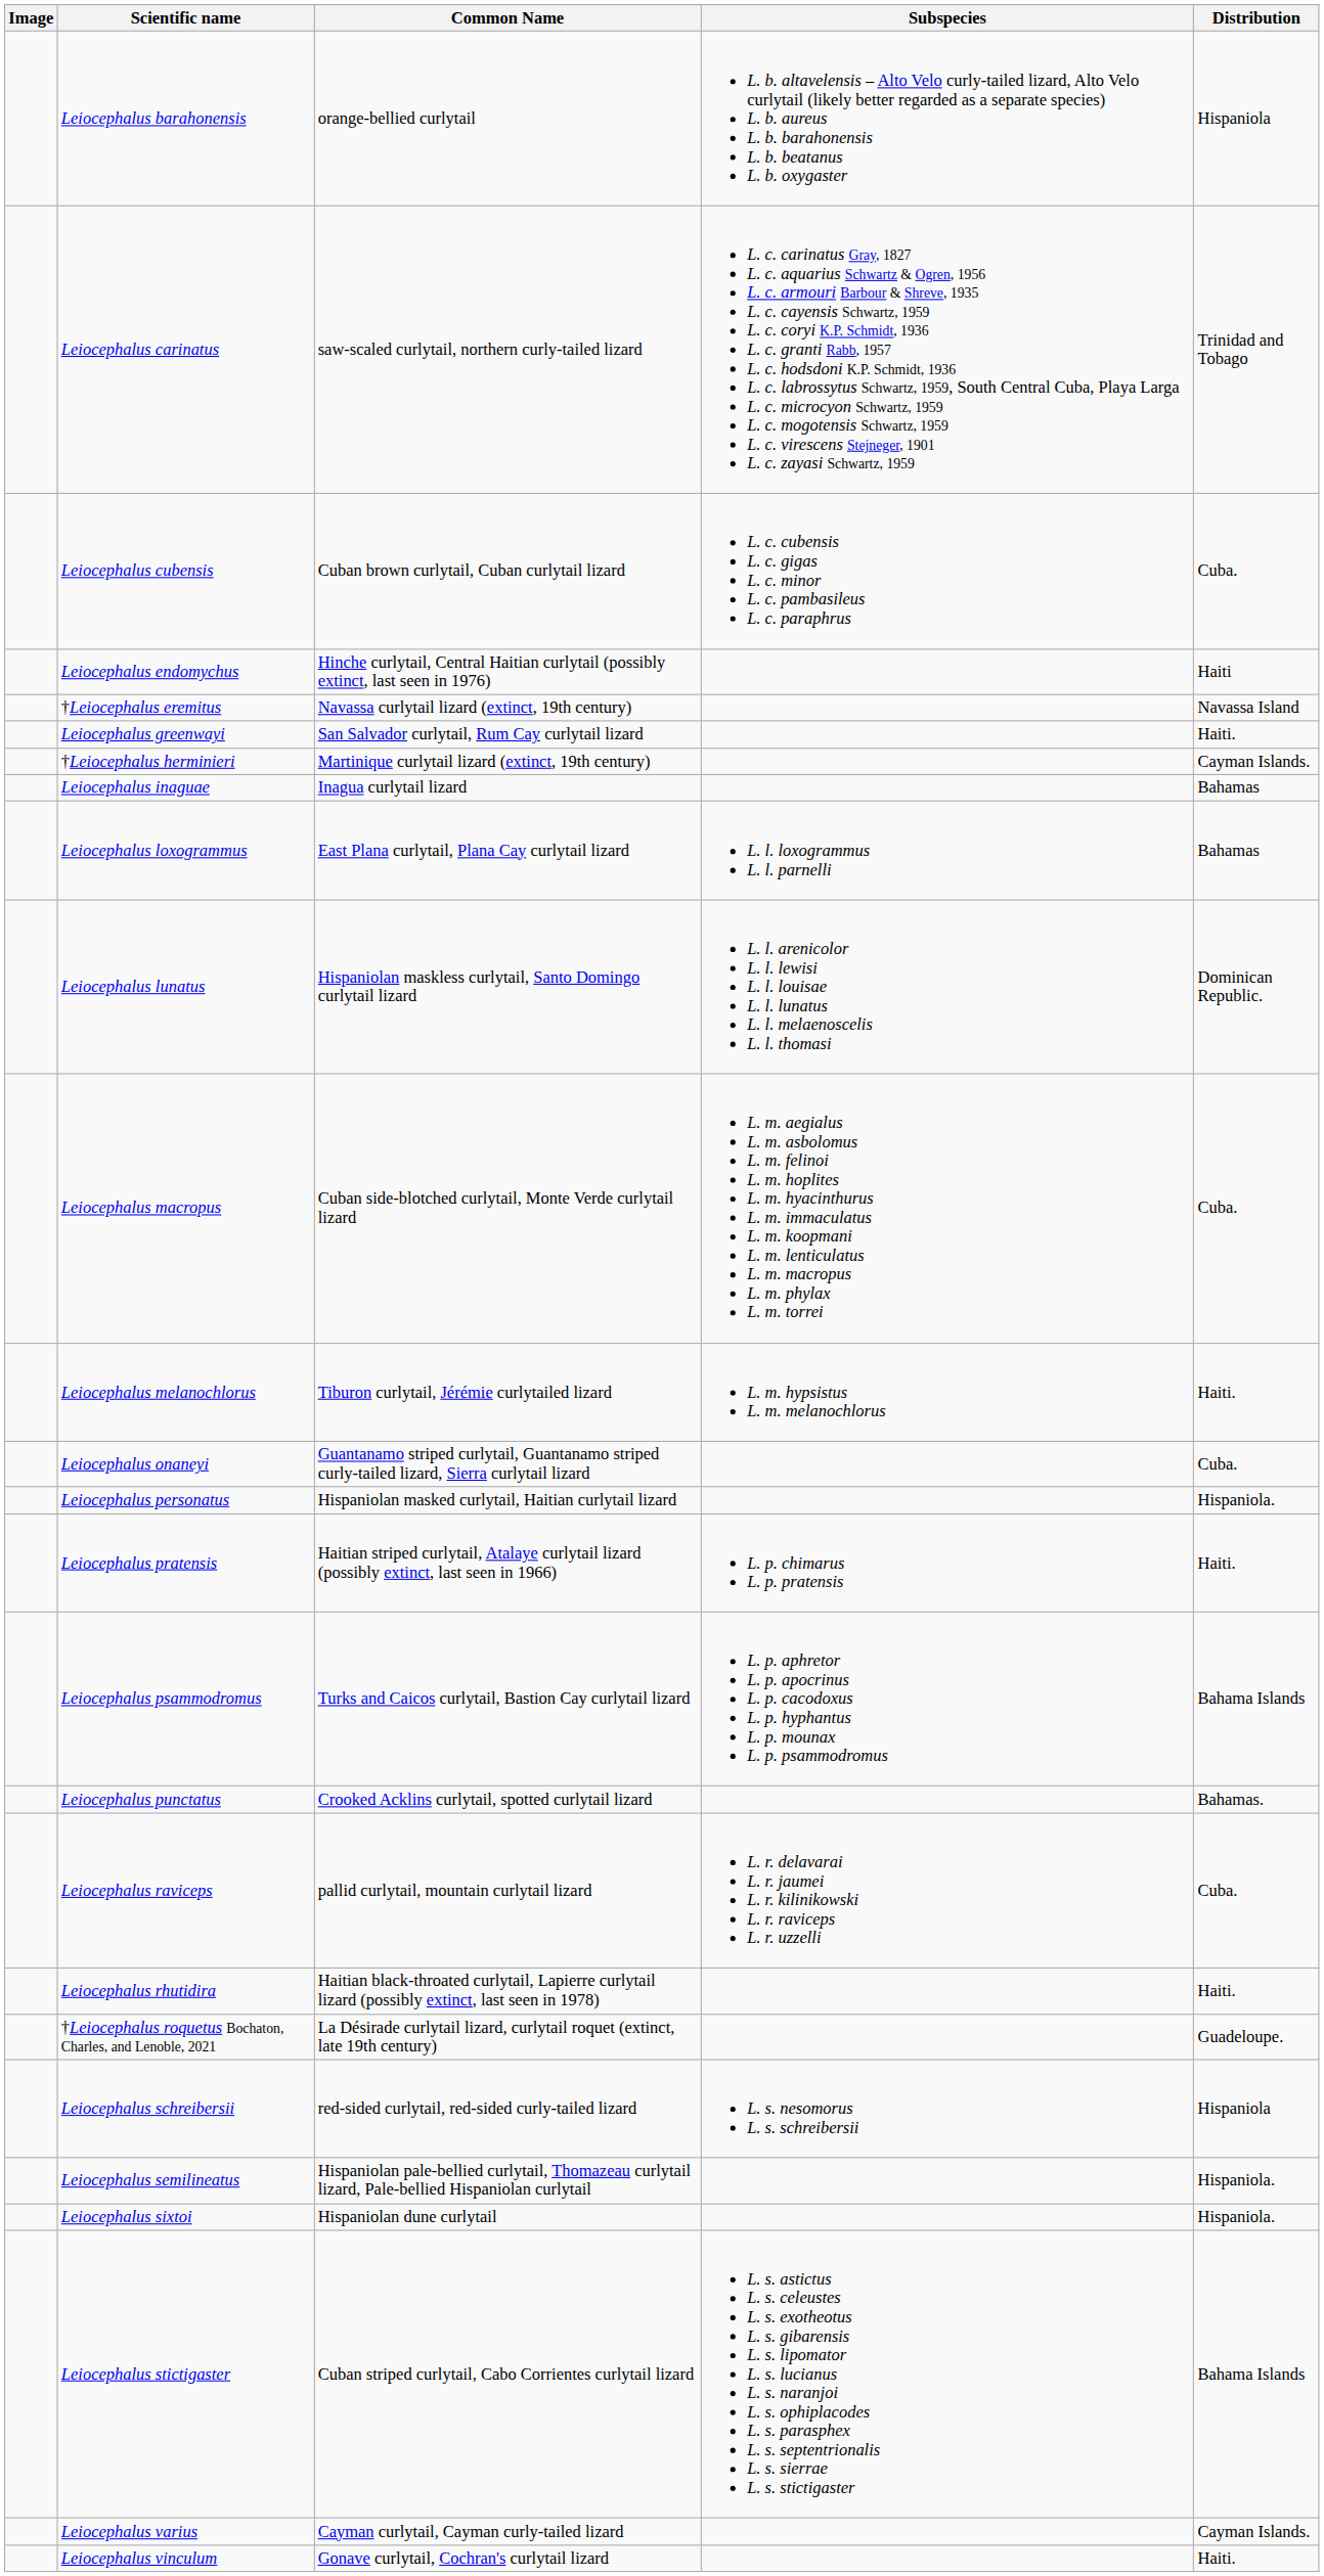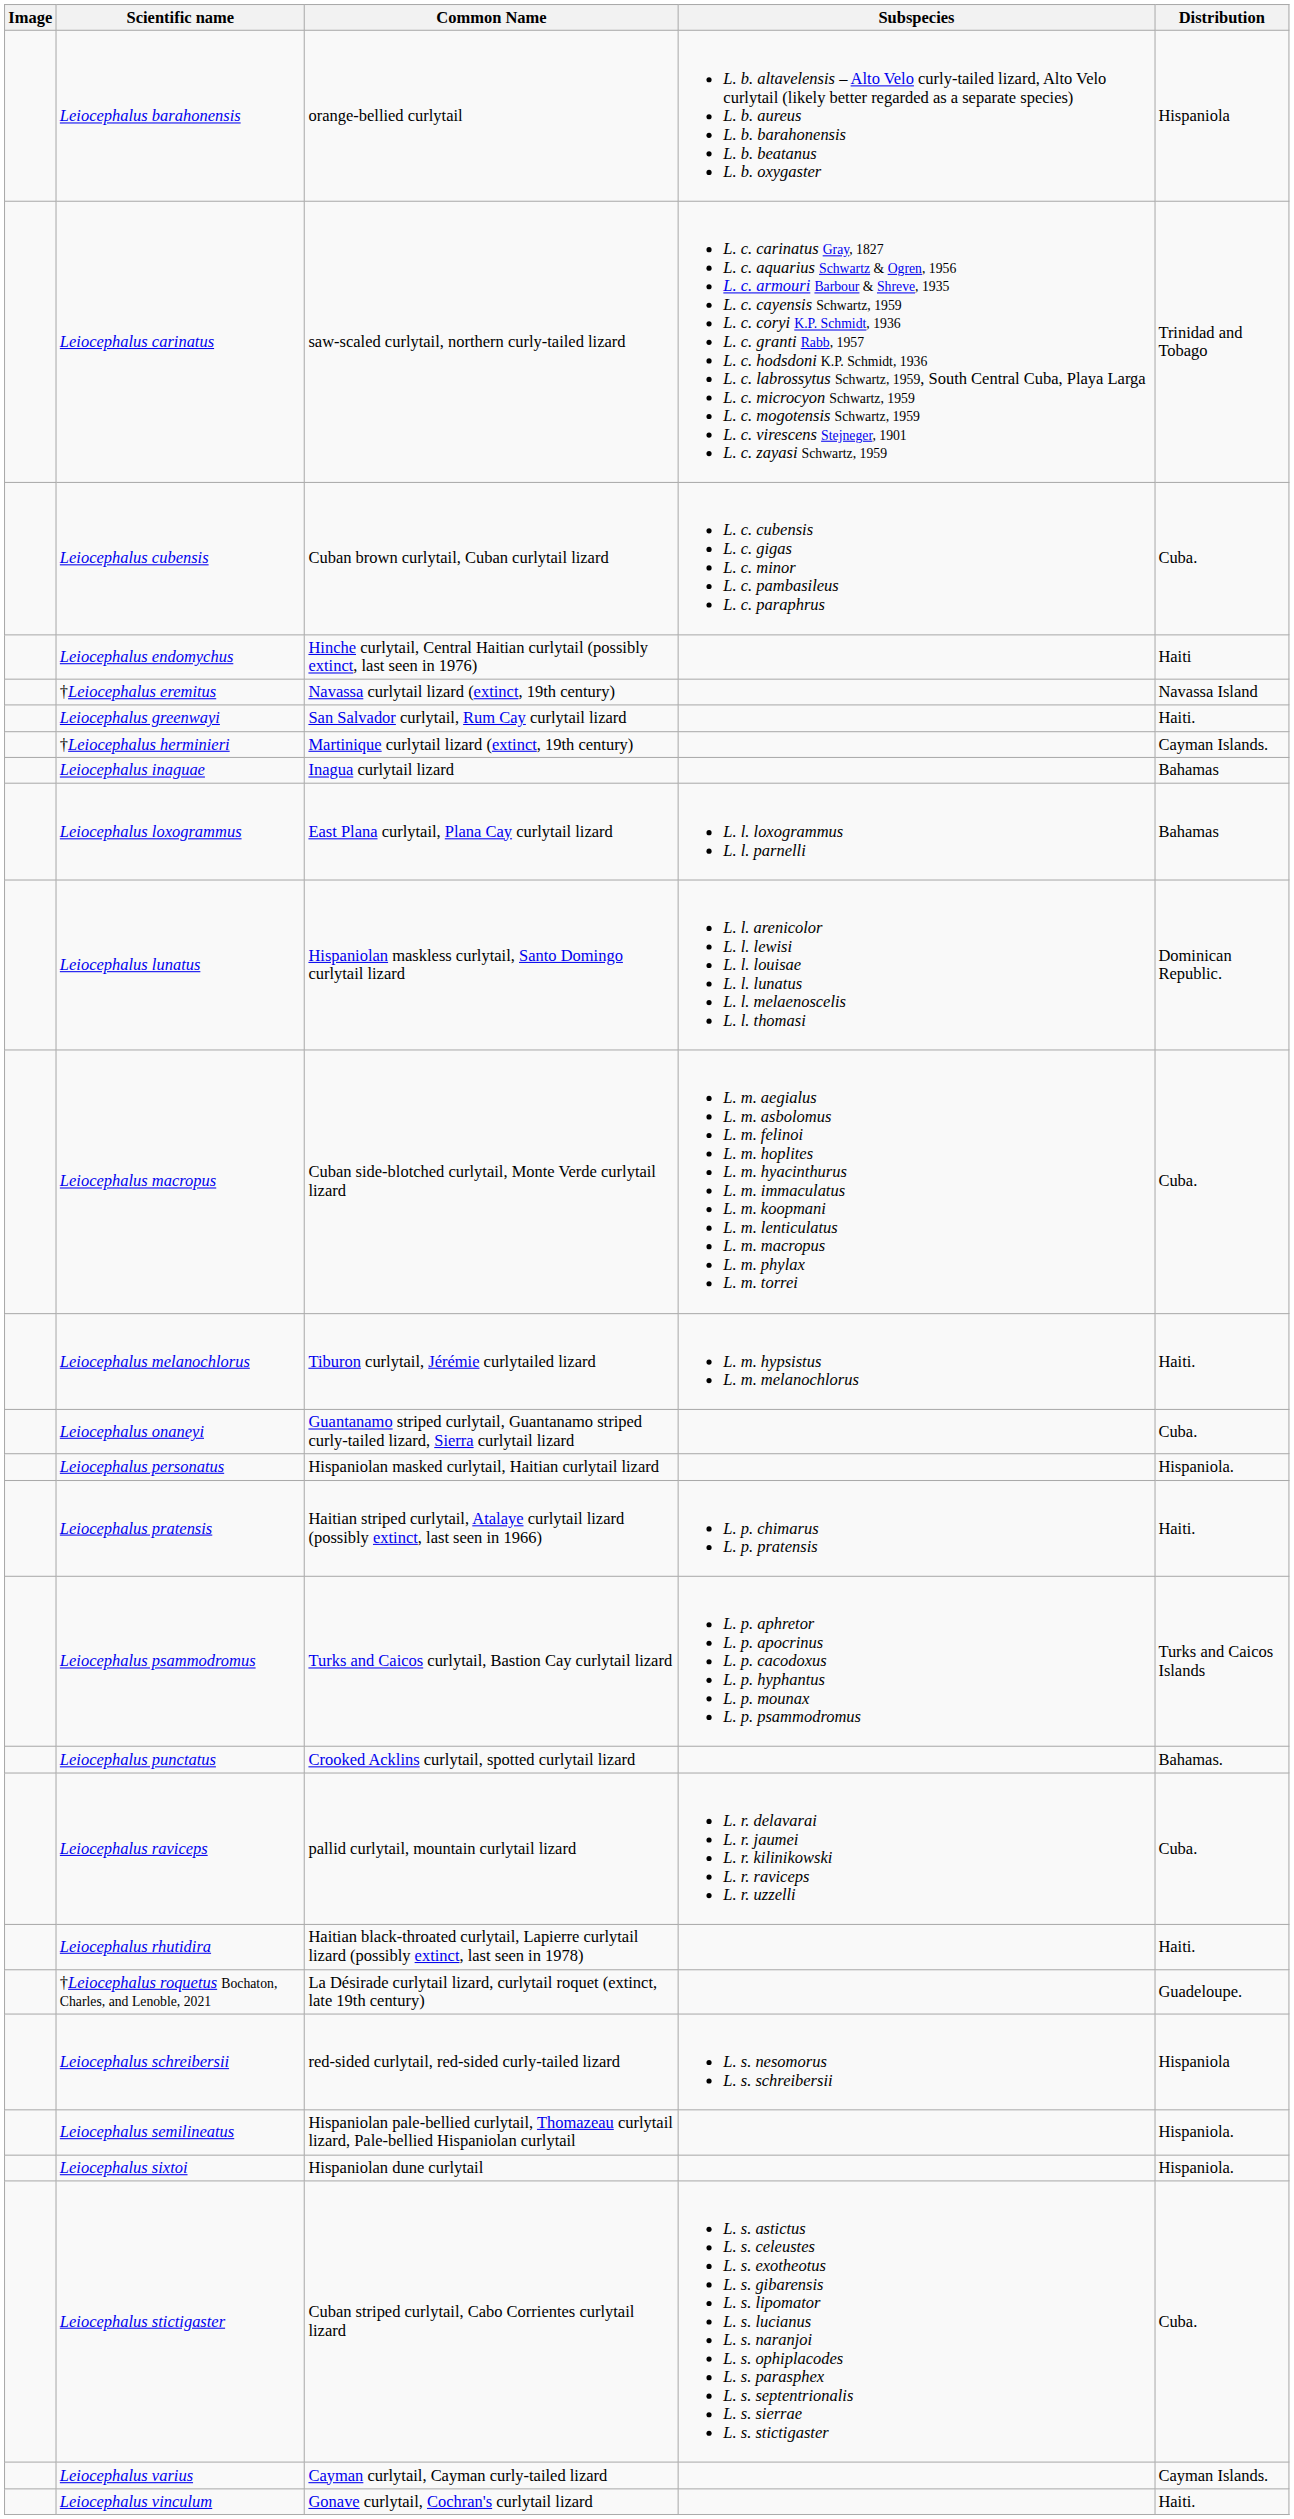 <table class="wikitable">
 <tr>
 <th>Image</th>
 <th>Scientific name</th>
 <th>Common Name</th>
 <th>Subspecies</th>
 <th>Distribution</th>
 </tr>
 <tr>
 <td></td>
 <td><em><a href='#'>Leiocephalus barahonensis</a></em> </td>
 <td>orange-bellied curlytail</td>
 <td><br><ul><li><em>L. b. altavelensis</em>  – <a href='#'>Alto Velo</a> curly-tailed lizard, Alto Velo curlytail (likely better regarded as a separate species)</li><li><em>L. b. aureus</em> </li><li><em>L. b. barahonensis</em> </li><li><em>L. b. beatanus</em> </li><li><em>L. b. oxygaster</em> </li></ul></td>
 <td>Hispaniola</td>
 </tr>
 <tr>
 <td></td>
 <td><em><a href='#'>Leiocephalus carinatus</a></em> </td>
 <td>saw-scaled curlytail, northern curly-tailed lizard</td>
 <td><br><ul><li><em>L. c. carinatus</em> <small><a href='#'>Gray</a>, 1827</small></li><li><em>L. c. aquarius</em> <small><a href='#'>Schwartz</a> & <a href='#'>Ogren</a>, 1956</small></li><li><em><a href='#'>L. c. armouri</a></em> <small><a href='#'>Barbour</a> & <a href='#'>Shreve</a>, 1935</small></li><li><em>L. c. cayensis</em> <small>Schwartz, 1959</small></li><li><em>L. c. coryi</em> <small><a href='#'>K.P. Schmidt</a>, 1936</small></li><li><em>L. c. granti</em> <small><a href='#'>Rabb</a>, 1957</small></li><li><em>L. c. hodsdoni</em> <small>K.P. Schmidt, 1936</small></li><li><em>L. c. labrossytus</em> <small>Schwartz, 1959</small>, South Central Cuba, Playa Larga</li><li><em>L. c. microcyon</em> <small>Schwartz, 1959</small></li><li><em>L. c. mogotensis</em> <small>Schwartz, 1959</small></li><li><em>L. c. virescens</em> <small><a href='#'>Stejneger</a>, 1901</small></li><li><em>L. c. zayasi</em> <small>Schwartz, 1959</small></li></ul></td>
 <td>Trinidad and Tobago</td>
 </tr>
 <tr>
 <td></td>
 <td><em><a href='#'>Leiocephalus cubensis</a></em> </td>
 <td>Cuban brown curlytail, Cuban curlytail lizard</td>
 <td><br><ul><li><em>L. c. cubensis</em> </li><li><em>L. c. gigas</em> </li><li><em>L. c. minor</em> </li><li><em>L. c. pambasileus</em> </li><li><em>L. c. paraphrus</em> </li></ul></td>
 <td>Cuba.</td>
 </tr>
 <tr>
 <td></td>
 <td><em><a href='#'>Leiocephalus endomychus</a></em> </td>
 <td><a href='#'>Hinche</a> curlytail, Central Haitian curlytail (possibly <a href='#'>extinct</a>, last seen in 1976)</td>
 <td></td>
 <td>Haiti</td>
 </tr>
 <tr>
 <td></td>
 <td>†<em><a href='#'>Leiocephalus eremitus</a></em> </td>
 <td><a href='#'>Navassa</a> curlytail lizard (<a href='#'>extinct</a>, 19th century)</td>
 <td></td>
 <td>Navassa Island</td>
 </tr>
 <tr>
 <td></td>
 <td><em><a href='#'>Leiocephalus greenwayi</a></em> </td>
 <td><a href='#'>San Salvador</a> curlytail, <a href='#'>Rum Cay</a> curlytail lizard</td>
 <td></td>
 <td>Haiti.</td>
 </tr>
 <tr>
 <td></td>
 <td>†<em><a href='#'>Leiocephalus herminieri</a></em> </td>
 <td><a href='#'>Martinique</a> curlytail lizard (<a href='#'>extinct</a>, 19th century)</td>
 <td></td>
 <td>Cayman Islands.</td>
 </tr>
 <tr>
 <td></td>
 <td><em><a href='#'>Leiocephalus inaguae</a></em> </td>
 <td><a href='#'>Inagua</a> curlytail lizard</td>
 <td></td>
 <td>Bahamas</td>
 </tr>
 <tr>
 <td></td>
 <td><em><a href='#'>Leiocephalus loxogrammus</a></em> </td>
 <td><a href='#'>East Plana</a> curlytail, <a href='#'>Plana Cay</a> curlytail lizard</td>
 <td><br><ul><li><em>L. l. loxogrammus</em> </li><li><em>L. l. parnelli</em> </li></ul></td>
 <td>Bahamas</td>
 </tr>
 <tr>
 <td></td>
 <td><em><a href='#'>Leiocephalus lunatus</a></em> </td>
 <td><a href='#'>Hispaniolan</a> maskless curlytail, <a href='#'>Santo Domingo</a> curlytail lizard</td>
 <td><br><ul><li><em>L. l. arenicolor</em> </li><li><em>L. l. lewisi</em> </li><li><em>L. l. louisae</em> </li><li><em>L. l. lunatus</em> </li><li><em>L. l. melaenoscelis</em> </li><li><em>L. l. thomasi</em> </li></ul></td>
 <td>Dominican Republic.</td>
 </tr>
 <tr>
 <td></td>
 <td><em><a href='#'>Leiocephalus macropus</a></em> </td>
 <td>Cuban side-blotched curlytail, Monte Verde curlytail lizard</td>
 <td><br><ul><li><em>L. m. aegialus</em> </li><li><em>L. m. asbolomus</em> </li><li><em>L. m. felinoi</em> </li><li><em>L. m. hoplites</em> </li><li><em>L. m. hyacinthurus</em> </li><li><em>L. m. immaculatus</em> </li><li><em>L. m. koopmani</em> </li><li><em>L. m. lenticulatus</em> </li><li><em>L. m. macropus</em> </li><li><em>L. m. phylax</em> </li><li><em>L. m. torrei</em> </li></ul></td>
 <td>Cuba.</td>
 </tr>
 <tr>
 <td></td>
 <td><em><a href='#'>Leiocephalus melanochlorus</a></em> </td>
 <td><a href='#'>Tiburon</a> curlytail, <a href='#'>Jérémie</a> curlytailed lizard</td>
 <td><br><ul><li><em>L. m. hypsistus</em> </li><li><em>L. m. melanochlorus</em> </li></ul></td>
 <td>Haiti.</td>
 </tr>
 <tr>
 <td></td>
 <td><em><a href='#'>Leiocephalus onaneyi</a></em> </td>
 <td><a href='#'>Guantanamo</a> striped curlytail, Guantanamo striped curly-tailed lizard, <a href='#'>Sierra</a> curlytail lizard</td>
 <td></td>
 <td>Cuba.</td>
 </tr>
 <tr>
 <td></td>
 <td><em><a href='#'>Leiocephalus personatus</a></em> </td>
 <td>Hispaniolan masked curlytail, Haitian curlytail lizard</td>
 <td></td>
 <td>Hispaniola.</td>
 </tr>
 <tr>
 <td></td>
 <td><em><a href='#'>Leiocephalus pratensis</a></em> </td>
 <td>Haitian striped curlytail, <a href='#'>Atalaye</a> curlytail lizard (possibly <a href='#'>extinct</a>, last seen in 1966)</td>
 <td><br><ul><li><em>L. p. chimarus</em> </li><li><em>L. p. pratensis</em> </li></ul></td>
 <td>Haiti.</td>
 </tr>
 <tr>
 <td></td>
 <td><em><a href='#'>Leiocephalus psammodromus</a></em> </td>
 <td><a href='#'>Turks and Caicos</a> curlytail, Bastion Cay curlytail lizard</td>
 <td><br><ul><li><em>L. p. aphretor</em> </li><li><em>L. p. apocrinus</em> </li><li><em>L. p. cacodoxus</em> </li><li><em>L. p. hyphantus</em> </li><li><em>L. p. mounax</em> </li><li><em>L. p. psammodromus</em> </li></ul></td>
-<td>Bahama Islands</td>
+<td>Turks and Caicos Islands</td>
 </tr>
 <tr>
 <td></td>
 <td><em><a href='#'>Leiocephalus punctatus</a></em> </td>
 <td><a href='#'>Crooked Acklins</a> curlytail, spotted curlytail lizard</td>
 <td></td>
 <td>Bahamas.</td>
 </tr>
 <tr>
 <td></td>
 <td><em><a href='#'>Leiocephalus raviceps</a></em> </td>
 <td>pallid curlytail, mountain curlytail lizard</td>
 <td><br><ul><li><em>L. r. delavarai</em> </li><li><em>L. r. jaumei</em> </li><li><em>L. r. kilinikowski</em> </li><li><em>L. r. raviceps</em> </li><li><em>L. r. uzzelli</em> </li></ul></td>
 <td>Cuba.</td>
 </tr>
 <tr>
 <td></td>
 <td><em><a href='#'>Leiocephalus rhutidira</a></em> </td>
 <td>Haitian black-throated curlytail, Lapierre curlytail lizard (possibly <a href='#'>extinct</a>, last seen in 1978)</td>
 <td></td>
 <td>Haiti.</td>
 </tr>
 <tr>
 <td></td>
 <td>†<em><a href='#'>Leiocephalus roquetus</a></em> <small>Bochaton, Charles, and Lenoble, 2021</small></td>
 <td>La Désirade curlytail lizard, curlytail roquet (extinct, late 19th century)</td>
 <td></td>
 <td>Guadeloupe.</td>
 </tr>
 <tr>
 <td></td>
 <td><em><a href='#'>Leiocephalus schreibersii</a></em> </td>
 <td>red-sided curlytail, red-sided curly-tailed lizard</td>
 <td><br><ul><li><em>L. s. nesomorus</em> </li><li><em>L. s. schreibersii</em> </li></ul></td>
 <td>Hispaniola</td>
 </tr>
 <tr>
 <td></td>
 <td><em><a href='#'>Leiocephalus semilineatus</a></em> </td>
 <td>Hispaniolan pale-bellied curlytail, <a href='#'>Thomazeau</a> curlytail lizard, Pale-bellied Hispaniolan curlytail</td>
 <td></td>
 <td>Hispaniola.</td>
 </tr>
 <tr>
 <td></td>
 <td><em><a href='#'>Leiocephalus sixtoi</a></em> </td>
 <td>Hispaniolan dune curlytail</td>
 <td></td>
 <td>Hispaniola.</td>
 </tr>
 <tr>
 <td></td>
 <td><em><a href='#'>Leiocephalus stictigaster</a></em> </td>
 <td>Cuban striped curlytail, Cabo Corrientes curlytail lizard</td>
 <td><br><ul><li><em>L. s. astictus</em> </li><li><em>L. s. celeustes</em> </li><li><em>L. s. exotheotus</em> </li><li><em>L. s. gibarensis</em> </li><li><em>L. s. lipomator</em> </li><li><em>L. s. lucianus</em> </li><li><em>L. s. naranjoi</em> </li><li><em>L. s. ophiplacodes</em> </li><li><em>L. s. parasphex</em> </li><li><em>L. s. septentrionalis</em> </li><li><em>L. s. sierrae</em> </li><li><em>L. s. stictigaster</em> </li></ul></td>
-<td>Bahama Islands</td>
+<td>Cuba.</td>
 </tr>
 <tr>
 <td></td>
 <td><em><a href='#'>Leiocephalus varius</a></em> </td>
 <td><a href='#'>Cayman</a> curlytail, Cayman curly-tailed lizard</td>
 <td></td>
 <td>Cayman Islands.</td>
 </tr>
 <tr>
 <td></td>
 <td><em><a href='#'>Leiocephalus vinculum</a></em> </td>
 <td><a href='#'>Gonave</a> curlytail, <a href='#'>Cochran's</a> curlytail lizard</td>
 <td></td>
 <td>Haiti.</td>
 </tr>
 <tr>
 </tr>
 </table>
